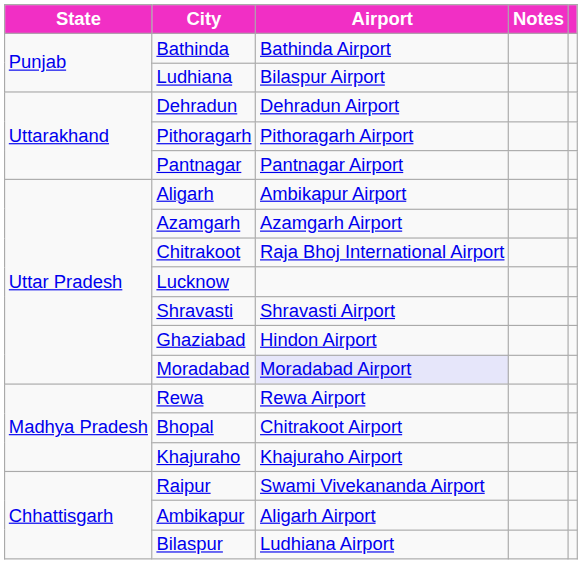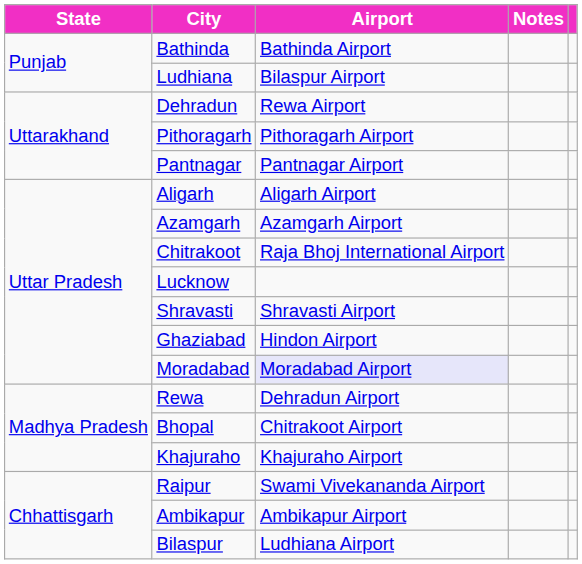 <table class="wikitable sortable">
 <tr>
 <th style="background:#F12FC5; color:white;">State</th>
 <th style="background:#F12FC5; color:white;">City</th>
 <th style="background:#F12FC5; color:white;">Airport</th>
 <th style="background:#F12FC5; color:white;">Notes</th>
 <th style="background:#F12FC5; color:white;"></th>
 </tr>
 <tr>
 <td rowspan="2"><a href='#'>Punjab</a></td>
 <td><a href='#'>Bathinda</a></td>
 <td><a href='#'>Bathinda Airport</a></td>
 <td></td>
 <td></td>
 </tr>
 <tr>
 <td><a href='#'>Ludhiana</a></td>
 <td><a href='#'>Bilaspur Airport</a></td>
 <td></td>
 <td></td>
 </tr>
 <tr>
 <td rowspan="3"><a href='#'>Uttarakhand</a></td>
 <td><a href='#'>Dehradun</a></td>
-<td><a href='#'>Dehradun Airport</a></td>
+<td><a href='#'>Rewa Airport</a></td>
 <td></td>
 <td></td>
 </tr>
 <tr>
 <td><a href='#'>Pithoragarh</a></td>
 <td><a href='#'>Pithoragarh Airport</a></td>
 <td></td>
 <td></td>
 </tr>
 <tr>
 <td><a href='#'>Pantnagar</a></td>
 <td><a href='#'>Pantnagar Airport</a></td>
 <td></td>
 <td></td>
 </tr>
 <tr>
 <td rowspan="7"><a href='#'>Uttar Pradesh</a></td>
 <td><a href='#'>Aligarh</a></td>
-<td><a href='#'>Ambikapur Airport</a></td>
+<td><a href='#'>Aligarh Airport</a></td>
 <td></td>
 <td></td>
 </tr>
 <tr>
 <td><a href='#'>Azamgarh</a></td>
 <td><a href='#'>Azamgarh Airport</a></td>
 <td></td>
 <td></td>
 </tr>
 <tr>
 <td><a href='#'>Chitrakoot</a></td>
 <td><a href='#'>Raja Bhoj International Airport</a></td>
 <td></td>
 <td></td>
 </tr>
 <tr>
 <td><a href='#'>Lucknow</a></td>
 <td></td>
 <td></td>
 <td></td>
 </tr>
 <tr>
 <td><a href='#'>Shravasti</a></td>
 <td><a href='#'>Shravasti Airport</a></td>
 <td></td>
 <td></td>
 </tr>
 <tr>
 <td><a href='#'>Ghaziabad</a></td>
 <td><a href='#'>Hindon Airport</a></td>
 <td></td>
 <td></td>
 </tr>
 <tr>
 <td><a href='#'>Moradabad</a></td>
 <td style="background: lavender;"><a href='#'>Moradabad Airport</a></td>
 <td></td>
 <td></td>
 </tr>
 <tr>
 <td rowspan="3"><a href='#'>Madhya Pradesh</a></td>
 <td><a href='#'> Rewa</a></td>
-<td><a href='#'>Rewa Airport</a></td>
+<td><a href='#'>Dehradun Airport</a></td>
 <td></td>
 <td></td>
 </tr>
 <tr>
 <td><a href='#'>Bhopal</a></td>
 <td><a href='#'>Chitrakoot Airport</a></td>
 <td></td>
 <td></td>
 </tr>
 <tr>
 <td><a href='#'>Khajuraho</a></td>
 <td><a href='#'>Khajuraho Airport</a></td>
 <td></td>
 <td></td>
 </tr>
 <tr>
 <td rowspan="3"><a href='#'>Chhattisgarh</a></td>
 <td><a href='#'>Raipur</a></td>
 <td><a href='#'>Swami Vivekananda Airport</a></td>
 <td></td>
 <td></td>
 </tr>
 <tr>
 <td><a href='#'>Ambikapur</a></td>
-<td><a href='#'>Aligarh Airport</a></td>
+<td><a href='#'>Ambikapur Airport</a></td>
 <td></td>
 <td></td>
 </tr>
 <tr>
 <td><a href='#'>Bilaspur</a></td>
 <td><a href='#'>Ludhiana Airport</a></td>
 <td></td>
 <td></td>
 </tr>
 </table>
